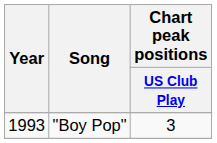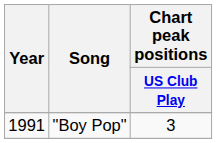 <table class="wikitable">
 <tr>
 <th rowspan="2">Year</th>
 <th rowspan="2">Song</th>
 <th colspan="1">Chart peak positions</th>
 </tr>
 <tr>
 <th width="55"><small><a href='#'>US Club Play</a></small></th>
 </tr>
 <tr>
 </tr>
 <tr>
-<td align="center">1993</td>
+<td align="center">1991</td>
 <td>"Boy Pop"</td>
 <td align="center">3</td>
 </tr>
 <tr>
 </tr>
 </table>
